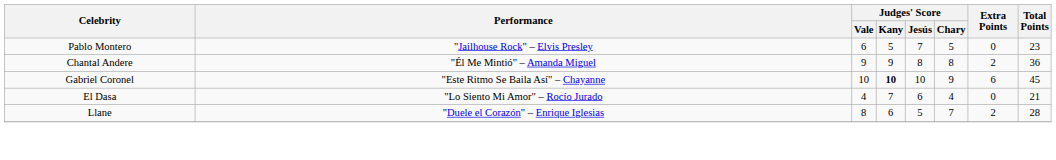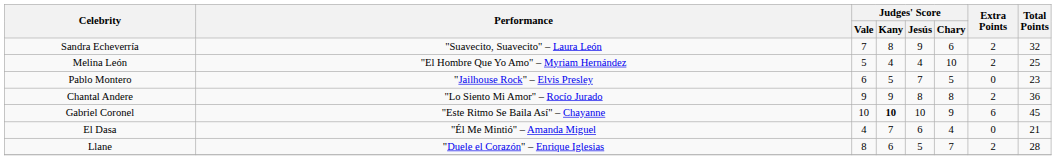 <table class="wikitable" style="text-align:center; width:80%;">
 <tr>
 <th rowspan="2" style="width:20%;">Celebrity</th>
 <th rowspan="2" style="width:70%;">Performance</th>
 <th colspan="4" style="width:5%;">Judges' Score</th>
 <th rowspan="2" style="width:15%;">Extra Points</th>
 <th rowspan="2" style="width:15%;">Total Points</th>
 </tr>
 <tr>
 <th>Vale</th>
 <th>Kany</th>
 <th>Jesús</th>
 <th>Chary</th>
 </tr>
 <tr>
+<td>Sandra Echeverría</td>
+<td>"Suavecito, Suavecito" – <a href='#'>Laura León</a></td>
+<td>7</td>
+<td>8</td>
+<td>9</td>
+<td>6</td>
+<td>2</td>
+<td>32</td>
+</tr>
+<tr>
+<td>Melina León</td>
+<td>"El Hombre Que Yo Amo" – <a href='#'>Myriam Hernández</a></td>
+<td>5</td>
+<td>4</td>
+<td>4</td>
+<td>10</td>
+<td>2</td>
+<td>25</td>
+</tr>
+<tr>
 <td>Pablo Montero</td>
 <td>"<a href='#'>Jailhouse Rock</a>" – <a href='#'>Elvis Presley</a></td>
 <td>6</td>
 <td>5</td>
 <td>7</td>
 <td>5</td>
 <td>0</td>
 <td>23</td>
 </tr>
 <tr>
 <td>Chantal Andere</td>
-<td>"Él Me Mintió" – <a href='#'>Amanda Miguel</a></td>
+<td>"Lo Siento Mi Amor" – <a href='#'>Rocío Jurado</a></td>
 <td>9</td>
 <td>9</td>
 <td>8</td>
 <td>8</td>
 <td>2</td>
 <td>36</td>
 </tr>
 <tr>
 <td>Gabriel Coronel</td>
 <td>"Este Ritmo Se Baila Así" – <a href='#'>Chayanne</a></td>
 <td>10</td>
 <td><strong>10</strong></td>
 <td>10</td>
 <td>9</td>
 <td>6</td>
 <td><span>45</span></td>
 </tr>
 <tr>
 <td>El Dasa</td>
-<td>"Lo Siento Mi Amor" – <a href='#'>Rocío Jurado</a></td>
+<td>"Él Me Mintió" – <a href='#'>Amanda Miguel</a></td>
 <td>4</td>
 <td>7</td>
 <td>6</td>
 <td>4</td>
 <td>0</td>
 <td><span>21</span></td>
 </tr>
 <tr>
 <td>Llane</td>
 <td>"<a href='#'>Duele el Corazón</a>" – <a href='#'>Enrique Iglesias</a></td>
 <td>8</td>
 <td>6</td>
 <td>5</td>
 <td>7</td>
 <td>2</td>
 <td>28</td>
 </tr>
 <tr>
 </tr>
 </table>
